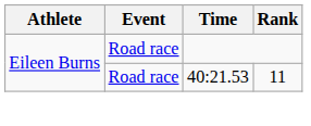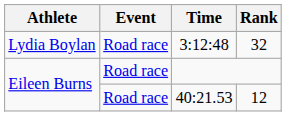 <table class=wikitable style="font-size:90%;">
 <tr>
 <th>Athlete</th>
 <th>Event</th>
 <th>Time</th>
 <th>Rank</th>
+</tr>
+<tr align=center>
+<td align=left><a href='#'>Lydia Boylan</a></td>
+<td align=left><a href='#'>Road race</a></td>
+<td>3:12:48</td>
+<td>32</td>
 </tr>
 <tr align=center>
 <td align=left rowspan=2><a href='#'>Eileen Burns</a></td>
 <td align=left><a href='#'>Road race</a></td>
 <td colspan=2></td>
 </tr>
 <tr align=center>
 <td align=left><a href='#'>Road race</a></td>
 <td>40:21.53</td>
-<td>11</td>
+<td>12</td>
 </tr>
 </table>
